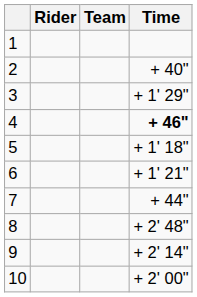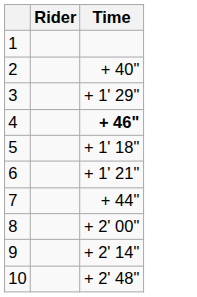 <table class="wikitable">
 <tr>
 <th></th>
 <th>Rider</th>
-<th>Team</th>
 <th>Time</th>
 </tr>
 <tr>
 <td>1</td>
 <td>    </td>
-<td></td>
 <td align="right"></td>
 </tr>
 <tr>
 <td>2</td>
-<td></td>
 <td></td>
 <td align="right">+ 40"</td>
 </tr>
 <tr>
 <td>3</td>
 <td></td>
-<td></td>
 <td align="right">+ 1' 29"</td>
 </tr>
 <tr>
 <td>4</td>
-<td></td>
 <td></td>
 <td align="right"><strong>+ 46"</strong></td>
 </tr>
 <tr>
 <td>5</td>
 <td></td>
-<td></td>
 <td align="right">+ 1' 18"</td>
 </tr>
 <tr>
 <td>6</td>
-<td></td>
 <td></td>
 <td align="right">+ 1' 21"</td>
 </tr>
 <tr>
 <td>7</td>
 <td></td>
-<td></td>
 <td align="right">+ 44"</td>
 </tr>
 <tr>
 <td>8</td>
 <td></td>
-<td></td>
-<td align="right">+ 2' 48"</td>
+<td align="right">+ 2' 00"</td>
 </tr>
 <tr>
 <td>9</td>
-<td></td>
 <td></td>
 <td align="right">+ 2' 14"</td>
 </tr>
 <tr>
 <td>10</td>
 <td></td>
-<td></td>
-<td align="right">+ 2' 00"</td>
+<td align="right">+ 2' 48"</td>
 </tr>
 </table>
